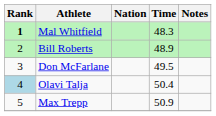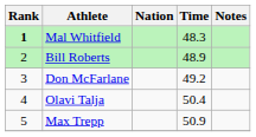 <table class="wikitable sortable" style="text-align:center">
 <tr>
 <th>Rank</th>
 <th>Athlete</th>
 <th>Nation</th>
 <th>Time</th>
 <th>Notes</th>
 </tr>
 <tr bgcolor=#bbf3bb>
 <td><strong>1</strong></td>
 <td align=left><a href='#'>Mal Whitfield</a></td>
 <td align=left></td>
 <td>48.3</td>
 <td></td>
 </tr>
 <tr bgcolor=#bbf3bb>
 <td>2</td>
 <td align=left><a href='#'>Bill Roberts</a></td>
 <td align=left></td>
 <td>48.9</td>
 <td></td>
 </tr>
 <tr>
 <td>3</td>
 <td align=left><a href='#'>Don McFarlane</a></td>
 <td align=left></td>
-<td>49.5</td>
+<td>49.2</td>
 <td></td>
 </tr>
 <tr>
-<td style="background: lightblue;">4</td>
+<td>4</td>
 <td align=left><a href='#'>Olavi Talja</a></td>
 <td align=left></td>
 <td>50.4</td>
 <td></td>
 </tr>
 <tr>
 <td>5</td>
 <td align=left><a href='#'>Max Trepp</a></td>
 <td align=left></td>
 <td>50.9</td>
 <td></td>
 </tr>
 <tr>
 </tr>
 </table>
